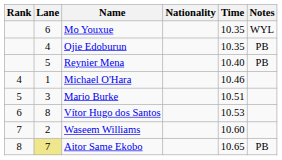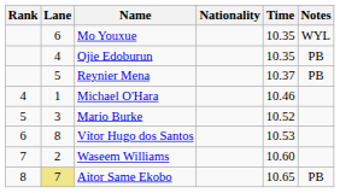 <table class="wikitable sortable" style="text-align:center">
 <tr>
 <th>Rank</th>
 <th>Lane</th>
 <th>Name</th>
 <th>Nationality</th>
 <th>Time</th>
 <th>Notes</th>
 </tr>
 <tr>
 <td></td>
 <td>6</td>
 <td align=left><a href='#'>Mo Youxue</a></td>
 <td align=left></td>
 <td>10.35</td>
 <td>WYL</td>
 </tr>
 <tr>
 <td></td>
 <td>4</td>
 <td align=left><a href='#'>Ojie Edoburun</a></td>
 <td align=left></td>
 <td>10.35</td>
 <td>PB</td>
 </tr>
 <tr>
 <td></td>
 <td>5</td>
 <td align=left><a href='#'>Reynier Mena</a></td>
 <td align=left></td>
-<td>10.40</td>
+<td>10.37</td>
 <td>PB</td>
 </tr>
 <tr>
 <td>4</td>
 <td>1</td>
 <td align=left><a href='#'>Michael O'Hara</a></td>
 <td align=left></td>
 <td>10.46</td>
 <td></td>
 </tr>
 <tr>
 <td>5</td>
 <td>3</td>
 <td align=left><a href='#'>Mario Burke</a></td>
 <td align=left></td>
-<td>10.51</td>
+<td>10.52</td>
 <td></td>
 </tr>
 <tr>
 <td>6</td>
 <td>8</td>
 <td align=left><a href='#'>Vítor Hugo dos Santos</a></td>
 <td align=left></td>
 <td>10.53</td>
 <td></td>
 </tr>
 <tr>
 <td>7</td>
 <td>2</td>
 <td align=left><a href='#'>Waseem Williams</a></td>
 <td align=left></td>
 <td>10.60</td>
 <td></td>
 </tr>
 <tr>
 <td>8</td>
 <td style="background: khaki;">7</td>
 <td align=left><a href='#'>Aitor Same Ekobo</a></td>
 <td align=left></td>
 <td>10.65</td>
 <td>PB</td>
 </tr>
 </table>
